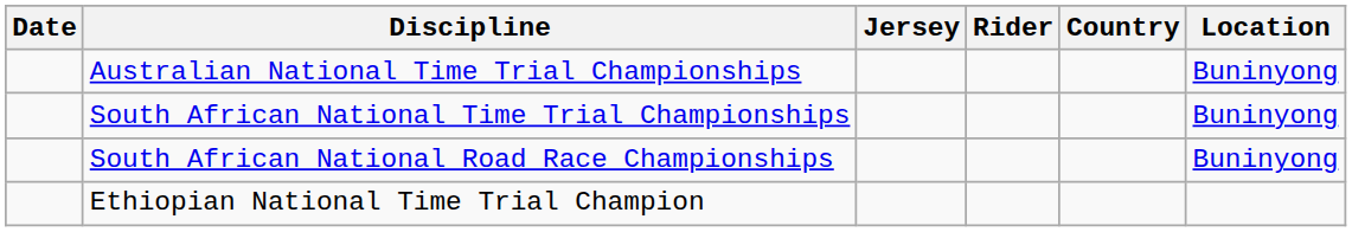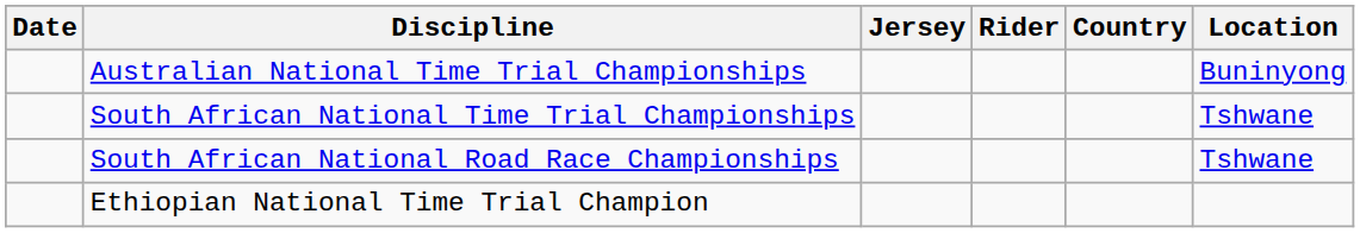 <table class="wikitable">
 <tr>
 <th>Date</th>
 <th>Discipline</th>
 <th>Jersey</th>
 <th>Rider</th>
 <th>Country</th>
 <th>Location</th>
 </tr>
 <tr>
 <td></td>
 <td><a href='#'>Australian National Time Trial Championships</a></td>
 <td></td>
 <td></td>
 <td></td>
 <td><a href='#'>Buninyong</a></td>
 </tr>
 <tr>
 <td></td>
 <td><a href='#'>South African National Time Trial Championships</a></td>
 <td></td>
 <td></td>
 <td></td>
-<td><a href='#'>Buninyong</a></td>
+<td><a href='#'>Tshwane</a></td>
 </tr>
 <tr>
 <td></td>
 <td><a href='#'>South African National Road Race Championships</a></td>
 <td></td>
 <td></td>
 <td></td>
-<td><a href='#'>Buninyong</a></td>
+<td><a href='#'>Tshwane</a></td>
 </tr>
 <tr>
 <td></td>
 <td>Ethiopian National Time Trial Champion</td>
 <td></td>
 <td></td>
 <td></td>
 <td></td>
 </tr>
 </table>
